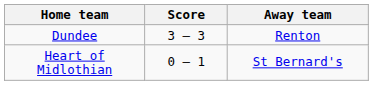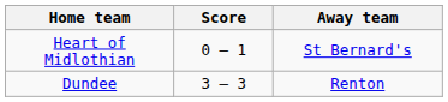 <table class="wikitable" style="text-align: center">
 <tr>
 <th width=140>Home team</th>
 <th width=80>Score</th>
 <th width=140>Away team</th>
 </tr>
 <tr>
+<td><a href='#'>Heart of Midlothian</a></td>
+<td>0 – 1</td>
+<td><a href='#'>St Bernard's</a></td>
+</tr>
+<tr>
 <td><a href='#'>Dundee</a></td>
 <td>3 – 3</td>
 <td><a href='#'>Renton</a></td>
 </tr>
-<tr>
-<td><a href='#'>Heart of Midlothian</a></td>
-<td>0 – 1</td>
-<td><a href='#'>St Bernard's</a></td>
-</tr>
 </table>
